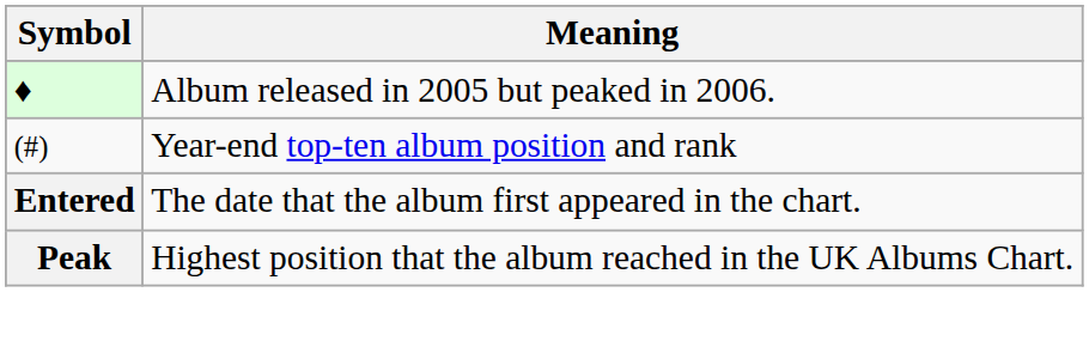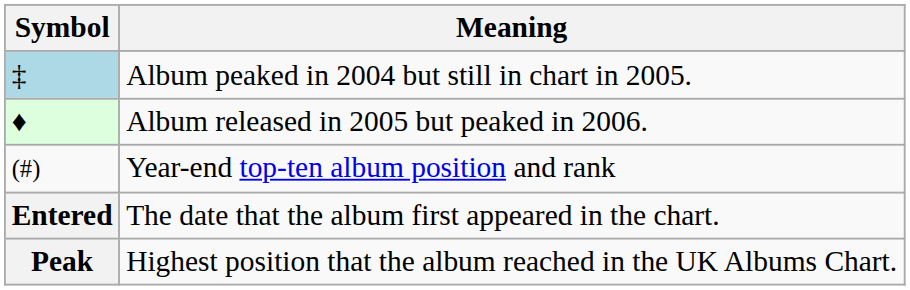 <table Class="wikitable">
 <tr>
 <th>Symbol</th>
 <th>Meaning</th>
+</tr>
+<tr>
+<td bgcolor=lightblue>‡</td>
+<td>Album peaked in 2004 but still in chart in 2005.</td>
 </tr>
 <tr>
 <td bgcolor=#DDFFDD>♦</td>
 <td>Album released in 2005 but peaked in 2006.</td>
 </tr>
 <tr>
 <td><small>(#)</small></td>
 <td>Year-end <a href='#'>top-ten album position</a> and rank</td>
 </tr>
 <tr>
 <th>Entered</th>
 <td>The date that the album first appeared in the chart.</td>
 </tr>
 <tr>
 <th>Peak</th>
 <td>Highest position that the album reached in the UK Albums Chart.</td>
 </tr>
 </table>
